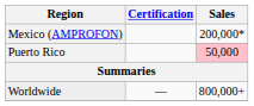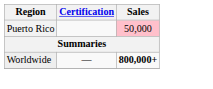 <table class="wikitable sortable">
 <tr>
 <th>Region</th>
 <th><a href='#'>Certification</a></th>
 <th>Sales</th>
-</tr>
-<tr>
-<td scope="row" style="background-color: #f2f2f2;">Mexico (<a href='#'>AMPROFON</a>)</td>
-<td style="text-align:center"></td>
-<td style="text-align:center">200,000*</td>
 </tr>
 <tr>
 <td scope="row" style="background-color: #f2f2f2;">Puerto Rico</td>
 <td style="text-align:center"></td>
 <td style="background: pink; text-align:center">50,000</td>
 </tr>
 <tr>
 <th colspan="3" style="text-align:center;">Summaries</th>
 </tr>
 <tr>
 <td style="background-color: #eee;">Worldwide</td>
 <td style="text-align:center">—</td>
-<td style="text-align:center">800,000+</td>
+<td style="text-align:center"><strong>800,000+</strong></td>
 </tr>
 <tr>
 </tr>
 </table>
